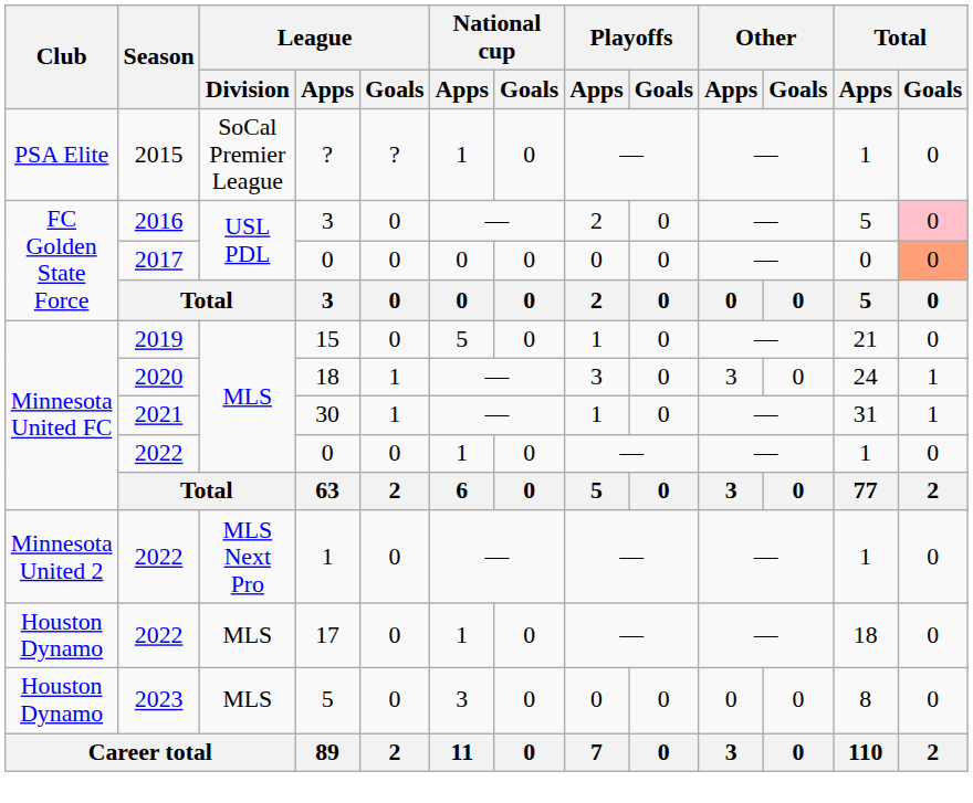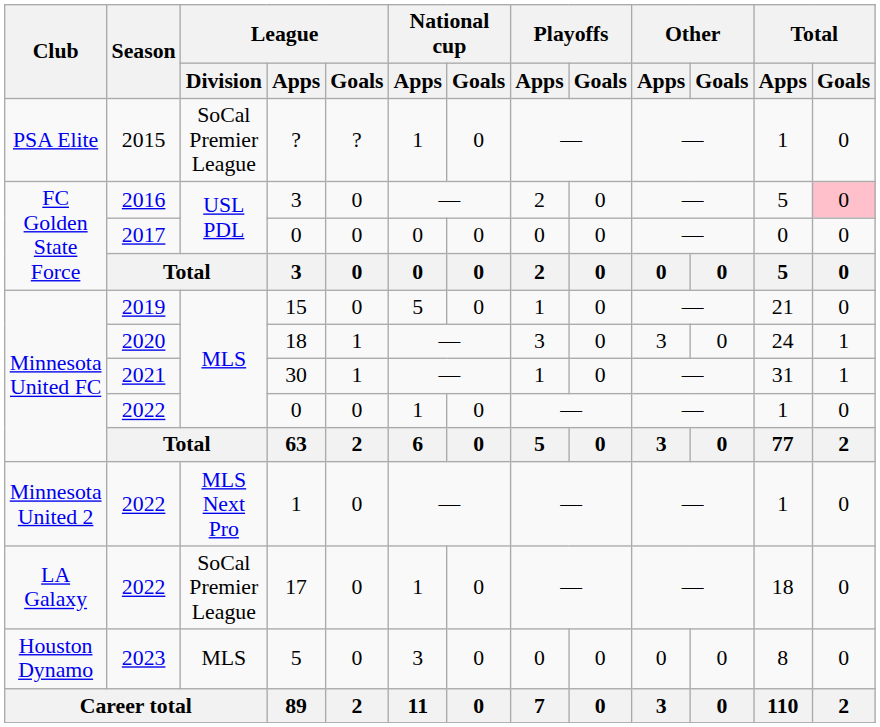 <table class="wikitable" style="text-align:center">
 <tr>
 <th rowspan="2">Club</th>
 <th rowspan="2">Season</th>
 <th colspan="3">League</th>
 <th colspan="2">National cup</th>
 <th colspan="2">Playoffs</th>
 <th colspan="2">Other</th>
 <th colspan="2">Total</th>
 </tr>
 <tr>
 <th>Division</th>
 <th>Apps</th>
 <th>Goals</th>
 <th>Apps</th>
 <th>Goals</th>
 <th>Apps</th>
 <th>Goals</th>
 <th>Apps</th>
 <th>Goals</th>
 <th>Apps</th>
 <th>Goals</th>
 </tr>
 <tr>
 <td><a href='#'>PSA Elite</a></td>
 <td>2015</td>
 <td>SoCal Premier League</td>
 <td>?</td>
 <td>?</td>
 <td>1</td>
 <td>0</td>
 <td colspan="2">—</td>
 <td colspan="2">—</td>
 <td>1</td>
 <td>0</td>
 </tr>
 <tr>
 <td rowspan="3"><a href='#'>FC Golden State Force</a></td>
 <td><a href='#'>2016</a></td>
 <td rowspan="2"><a href='#'>USL PDL</a></td>
 <td>3</td>
 <td>0</td>
 <td colspan="2">—</td>
 <td>2</td>
 <td>0</td>
 <td colspan="2">—</td>
 <td>5</td>
 <td style="background: pink;">0</td>
 </tr>
 <tr>
 <td><a href='#'>2017</a></td>
 <td>0</td>
 <td>0</td>
 <td>0</td>
 <td>0</td>
 <td>0</td>
 <td>0</td>
 <td colspan="2">—</td>
 <td>0</td>
-<td style="background: lightsalmon;">0</td>
+<td>0</td>
 </tr>
 <tr>
 <th colspan="2">Total</th>
 <th>3</th>
 <th>0</th>
 <th>0</th>
 <th>0</th>
 <th>2</th>
 <th>0</th>
 <th>0</th>
 <th>0</th>
 <th>5</th>
 <th>0</th>
 </tr>
 <tr>
 <td rowspan="5"><a href='#'>Minnesota United FC</a></td>
 <td><a href='#'>2019</a></td>
 <td rowspan="4"><a href='#'>MLS</a></td>
 <td>15</td>
 <td>0</td>
 <td>5</td>
 <td>0</td>
 <td>1</td>
 <td>0</td>
 <td colspan="2">—</td>
 <td>21</td>
 <td>0</td>
 </tr>
 <tr>
 <td><a href='#'>2020</a></td>
 <td>18</td>
 <td>1</td>
 <td colspan="2">—</td>
 <td>3</td>
 <td>0</td>
 <td>3</td>
 <td>0</td>
 <td>24</td>
 <td>1</td>
 </tr>
 <tr>
 <td><a href='#'>2021</a></td>
 <td>30</td>
 <td>1</td>
 <td colspan="2">—</td>
 <td>1</td>
 <td>0</td>
 <td colspan="2">—</td>
 <td>31</td>
 <td>1</td>
 </tr>
 <tr>
 <td><a href='#'>2022</a></td>
 <td>0</td>
 <td>0</td>
 <td>1</td>
 <td>0</td>
 <td colspan="2">—</td>
 <td colspan="2">—</td>
 <td>1</td>
 <td>0</td>
 </tr>
 <tr>
 <th colspan="2">Total</th>
 <th>63</th>
 <th>2</th>
 <th>6</th>
 <th>0</th>
 <th>5</th>
 <th>0</th>
 <th>3</th>
 <th>0</th>
 <th>77</th>
 <th>2</th>
 </tr>
 <tr>
 <td><a href='#'>Minnesota United 2</a></td>
 <td><a href='#'>2022</a></td>
 <td><a href='#'>MLS Next Pro</a></td>
 <td>1</td>
 <td>0</td>
 <td colspan="2">—</td>
 <td colspan="2">—</td>
 <td colspan="2">—</td>
 <td>1</td>
 <td>0</td>
 </tr>
 <tr>
-<td><a href='#'>Houston Dynamo</a></td>
+<td><a href='#'>LA Galaxy</a></td>
 <td><a href='#'>2022</a></td>
-<td>MLS</td>
+<td>SoCal Premier League</td>
 <td>17</td>
 <td>0</td>
 <td>1</td>
 <td>0</td>
 <td colspan="2">—</td>
 <td colspan="2">—</td>
 <td>18</td>
 <td>0</td>
 </tr>
 <tr>
 <td><a href='#'>Houston Dynamo</a></td>
 <td><a href='#'>2023</a></td>
 <td>MLS</td>
 <td>5</td>
 <td>0</td>
 <td>3</td>
 <td>0</td>
 <td>0</td>
 <td>0</td>
 <td>0</td>
 <td>0</td>
 <td>8</td>
 <td>0</td>
 </tr>
 <tr>
 <th colspan="3">Career total</th>
 <th>89</th>
 <th>2</th>
 <th>11</th>
 <th>0</th>
 <th>7</th>
 <th>0</th>
 <th>3</th>
 <th>0</th>
 <th>110</th>
 <th>2</th>
 </tr>
 </table>
